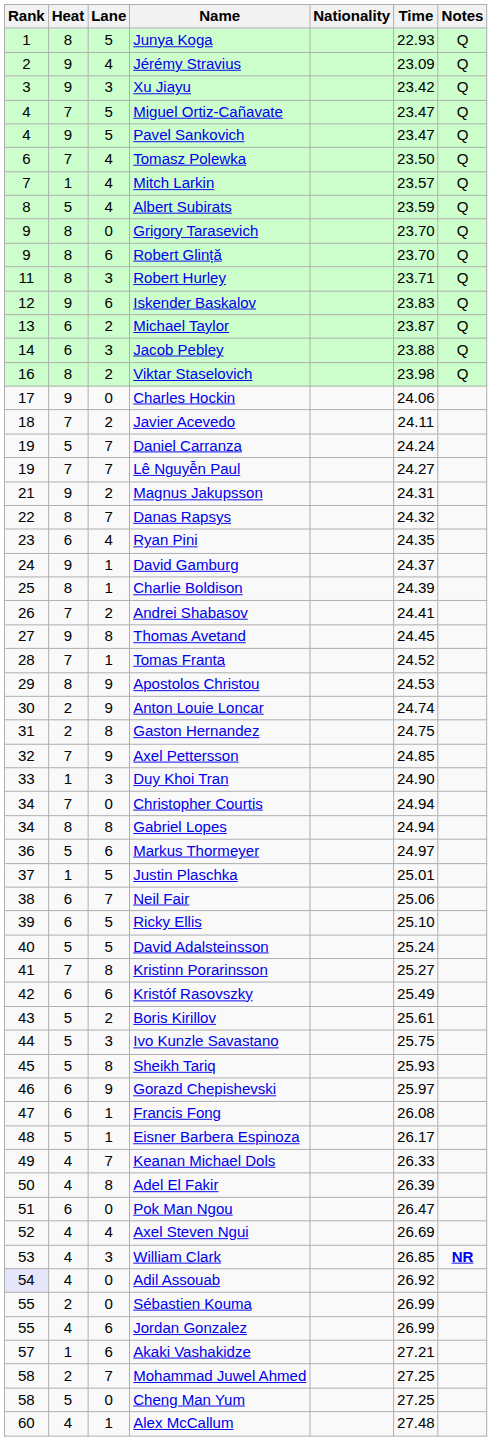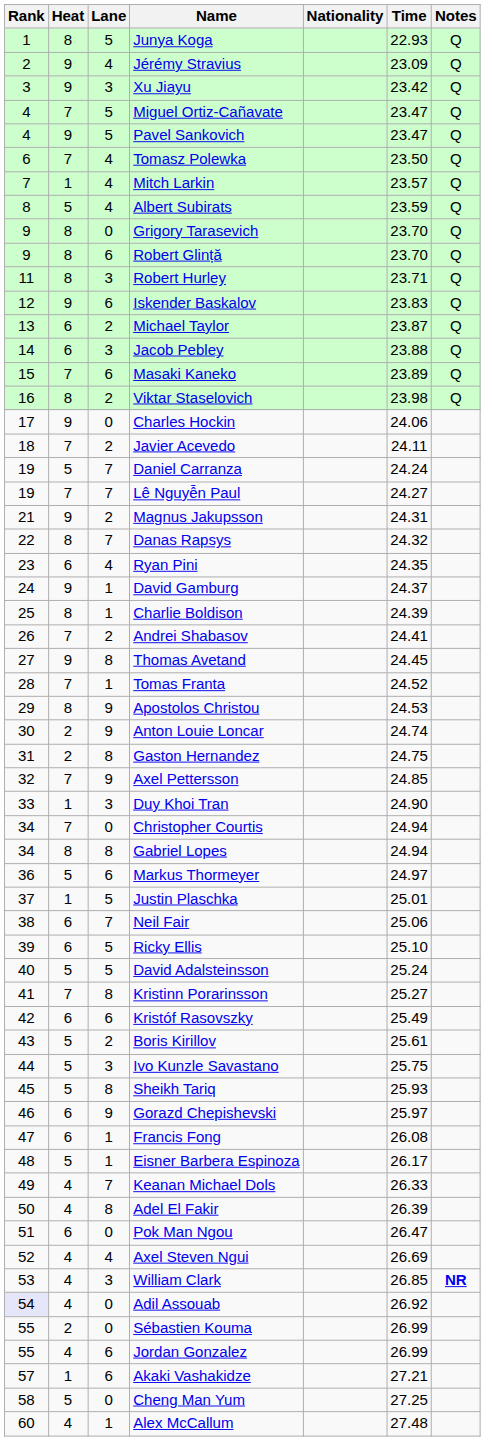 <table class="wikitable sortable" style="text-align:center">
 <tr>
 <th>Rank</th>
 <th>Heat</th>
 <th>Lane</th>
 <th>Name</th>
 <th>Nationality</th>
 <th>Time</th>
 <th>Notes</th>
 </tr>
 <tr bgcolor=ccffcc>
 <td>1</td>
 <td>8</td>
 <td>5</td>
 <td align=left><a href='#'>Junya Koga</a></td>
 <td align=left></td>
 <td>22.93</td>
 <td>Q</td>
 </tr>
 <tr bgcolor=ccffcc>
 <td>2</td>
 <td>9</td>
 <td>4</td>
 <td align=left><a href='#'>Jérémy Stravius</a></td>
 <td align=left></td>
 <td>23.09</td>
 <td>Q</td>
 </tr>
 <tr bgcolor=ccffcc>
 <td>3</td>
 <td>9</td>
 <td>3</td>
 <td align=left><a href='#'>Xu Jiayu</a></td>
 <td align=left></td>
 <td>23.42</td>
 <td>Q</td>
 </tr>
 <tr bgcolor=ccffcc>
 <td>4</td>
 <td>7</td>
 <td>5</td>
 <td align=left><a href='#'>Miguel Ortiz-Cañavate</a></td>
 <td align=left></td>
 <td>23.47</td>
 <td>Q</td>
 </tr>
 <tr bgcolor=ccffcc>
 <td>4</td>
 <td>9</td>
 <td>5</td>
 <td align=left><a href='#'>Pavel Sankovich</a></td>
 <td align=left></td>
 <td>23.47</td>
 <td>Q</td>
 </tr>
 <tr bgcolor=ccffcc>
 <td>6</td>
 <td>7</td>
 <td>4</td>
 <td align=left><a href='#'>Tomasz Polewka</a></td>
 <td align=left></td>
 <td>23.50</td>
 <td>Q</td>
 </tr>
 <tr bgcolor=ccffcc>
 <td>7</td>
 <td>1</td>
 <td>4</td>
 <td align=left><a href='#'>Mitch Larkin</a></td>
 <td align=left></td>
 <td>23.57</td>
 <td>Q</td>
 </tr>
 <tr bgcolor=ccffcc>
 <td>8</td>
 <td>5</td>
 <td>4</td>
 <td align=left><a href='#'>Albert Subirats</a></td>
 <td align=left></td>
 <td>23.59</td>
 <td>Q</td>
 </tr>
 <tr bgcolor=ccffcc>
 <td>9</td>
 <td>8</td>
 <td>0</td>
 <td align=left><a href='#'>Grigory Tarasevich</a></td>
 <td align=left></td>
 <td>23.70</td>
 <td>Q</td>
 </tr>
 <tr bgcolor=ccffcc>
 <td>9</td>
 <td>8</td>
 <td>6</td>
 <td align=left><a href='#'>Robert Glință</a></td>
 <td align=left></td>
 <td>23.70</td>
 <td>Q</td>
 </tr>
 <tr bgcolor=ccffcc>
 <td>11</td>
 <td>8</td>
 <td>3</td>
 <td align=left><a href='#'>Robert Hurley</a></td>
 <td align=left></td>
 <td>23.71</td>
 <td>Q</td>
 </tr>
 <tr bgcolor=ccffcc>
 <td>12</td>
 <td>9</td>
 <td>6</td>
 <td align=left><a href='#'>Iskender Baskalov</a></td>
 <td align=left></td>
 <td>23.83</td>
 <td>Q</td>
 </tr>
 <tr bgcolor=ccffcc>
 <td>13</td>
 <td>6</td>
 <td>2</td>
 <td align=left><a href='#'>Michael Taylor</a></td>
 <td align=left></td>
 <td>23.87</td>
 <td>Q</td>
 </tr>
 <tr bgcolor=ccffcc>
 <td>14</td>
 <td>6</td>
 <td>3</td>
 <td align=left><a href='#'>Jacob Pebley</a></td>
 <td align=left></td>
 <td>23.88</td>
+<td>Q</td>
+</tr>
+<tr bgcolor=ccffcc>
+<td>15</td>
+<td>7</td>
+<td>6</td>
+<td align=left><a href='#'>Masaki Kaneko</a></td>
+<td align=left></td>
+<td>23.89</td>
 <td>Q</td>
 </tr>
 <tr bgcolor=ccffcc>
 <td>16</td>
 <td>8</td>
 <td>2</td>
 <td align=left><a href='#'>Viktar Staselovich</a></td>
 <td align=left></td>
 <td>23.98</td>
 <td>Q</td>
 </tr>
 <tr>
 <td>17</td>
 <td>9</td>
 <td>0</td>
 <td align=left><a href='#'>Charles Hockin</a></td>
 <td align=left></td>
 <td>24.06</td>
 <td></td>
 </tr>
 <tr>
 <td>18</td>
 <td>7</td>
 <td>2</td>
 <td align=left><a href='#'>Javier Acevedo</a></td>
 <td align=left></td>
 <td>24.11</td>
 <td></td>
 </tr>
 <tr>
 <td>19</td>
 <td>5</td>
 <td>7</td>
 <td align=left><a href='#'>Daniel Carranza</a></td>
 <td align=left></td>
 <td>24.24</td>
 <td></td>
 </tr>
 <tr>
 <td>19</td>
 <td>7</td>
 <td>7</td>
 <td align=left><a href='#'>Lê Nguyễn Paul</a></td>
 <td align=left></td>
 <td>24.27</td>
 <td></td>
 </tr>
 <tr>
 <td>21</td>
 <td>9</td>
 <td>2</td>
 <td align=left><a href='#'>Magnus Jakupsson</a></td>
 <td align=left></td>
 <td>24.31</td>
 <td></td>
 </tr>
 <tr>
 <td>22</td>
 <td>8</td>
 <td>7</td>
 <td align=left><a href='#'>Danas Rapsys</a></td>
 <td align=left></td>
 <td>24.32</td>
 <td></td>
 </tr>
 <tr>
 <td>23</td>
 <td>6</td>
 <td>4</td>
 <td align=left><a href='#'>Ryan Pini</a></td>
 <td align=left></td>
 <td>24.35</td>
 <td></td>
 </tr>
 <tr>
 <td>24</td>
 <td>9</td>
 <td>1</td>
 <td align=left><a href='#'>David Gamburg</a></td>
 <td align=left></td>
 <td>24.37</td>
 <td></td>
 </tr>
 <tr>
 <td>25</td>
 <td>8</td>
 <td>1</td>
 <td align=left><a href='#'>Charlie Boldison</a></td>
 <td align=left></td>
 <td>24.39</td>
 <td></td>
 </tr>
 <tr>
 <td>26</td>
 <td>7</td>
 <td>2</td>
 <td align=left><a href='#'>Andrei Shabasov</a></td>
 <td align=left></td>
 <td>24.41</td>
 <td></td>
 </tr>
 <tr>
 <td>27</td>
 <td>9</td>
 <td>8</td>
 <td align=left><a href='#'>Thomas Avetand</a></td>
 <td align=left></td>
 <td>24.45</td>
 <td></td>
 </tr>
 <tr>
 <td>28</td>
 <td>7</td>
 <td>1</td>
 <td align=left><a href='#'>Tomas Franta</a></td>
 <td align=left></td>
 <td>24.52</td>
 <td></td>
 </tr>
 <tr>
 <td>29</td>
 <td>8</td>
 <td>9</td>
 <td align=left><a href='#'>Apostolos Christou</a></td>
 <td align=left></td>
 <td>24.53</td>
 <td></td>
 </tr>
 <tr>
 <td>30</td>
 <td>2</td>
 <td>9</td>
 <td align=left><a href='#'>Anton Louie Loncar</a></td>
 <td align=left></td>
 <td>24.74</td>
 <td></td>
 </tr>
 <tr>
 <td>31</td>
 <td>2</td>
 <td>8</td>
 <td align=left><a href='#'>Gaston Hernandez</a></td>
 <td align=left></td>
 <td>24.75</td>
 <td></td>
 </tr>
 <tr>
 <td>32</td>
 <td>7</td>
 <td>9</td>
 <td align=left><a href='#'>Axel Pettersson</a></td>
 <td align=left></td>
 <td>24.85</td>
 <td></td>
 </tr>
 <tr>
 <td>33</td>
 <td>1</td>
 <td>3</td>
 <td align=left><a href='#'>Duy Khoi Tran</a></td>
 <td align=left></td>
 <td>24.90</td>
 <td></td>
 </tr>
 <tr>
 <td>34</td>
 <td>7</td>
 <td>0</td>
 <td align=left><a href='#'>Christopher Courtis</a></td>
 <td align=left></td>
 <td>24.94</td>
 <td></td>
 </tr>
 <tr>
 <td>34</td>
 <td>8</td>
 <td>8</td>
 <td align=left><a href='#'>Gabriel Lopes</a></td>
 <td align=left></td>
 <td>24.94</td>
 <td></td>
 </tr>
 <tr>
 <td>36</td>
 <td>5</td>
 <td>6</td>
 <td align=left><a href='#'>Markus Thormeyer</a></td>
 <td align=left></td>
 <td>24.97</td>
 <td></td>
 </tr>
 <tr>
 <td>37</td>
 <td>1</td>
 <td>5</td>
 <td align=left><a href='#'>Justin Plaschka</a></td>
 <td align=left></td>
 <td>25.01</td>
 <td></td>
 </tr>
 <tr>
 <td>38</td>
 <td>6</td>
 <td>7</td>
 <td align=left><a href='#'>Neil Fair</a></td>
 <td align=left></td>
 <td>25.06</td>
 <td></td>
 </tr>
 <tr>
 <td>39</td>
 <td>6</td>
 <td>5</td>
 <td align=left><a href='#'>Ricky Ellis</a></td>
 <td align=left></td>
 <td>25.10</td>
 <td></td>
 </tr>
 <tr>
 <td>40</td>
 <td>5</td>
 <td>5</td>
 <td align=left><a href='#'>David Adalsteinsson</a></td>
 <td align=left></td>
 <td>25.24</td>
 <td></td>
 </tr>
 <tr>
 <td>41</td>
 <td>7</td>
 <td>8</td>
 <td align=left><a href='#'>Kristinn Porarinsson</a></td>
 <td align=left></td>
 <td>25.27</td>
 <td></td>
 </tr>
 <tr>
 <td>42</td>
 <td>6</td>
 <td>6</td>
 <td align=left><a href='#'>Kristóf Rasovszky</a></td>
 <td align=left></td>
 <td>25.49</td>
 <td></td>
 </tr>
 <tr>
 <td>43</td>
 <td>5</td>
 <td>2</td>
 <td align=left><a href='#'>Boris Kirillov</a></td>
 <td align=left></td>
 <td>25.61</td>
 <td></td>
 </tr>
 <tr>
 <td>44</td>
 <td>5</td>
 <td>3</td>
 <td align=left><a href='#'>Ivo Kunzle Savastano</a></td>
 <td align=left></td>
 <td>25.75</td>
 <td></td>
 </tr>
 <tr>
 <td>45</td>
 <td>5</td>
 <td>8</td>
 <td align=left><a href='#'>Sheikh Tariq</a></td>
 <td align=left></td>
 <td>25.93</td>
 <td></td>
 </tr>
 <tr>
 <td>46</td>
 <td>6</td>
 <td>9</td>
 <td align=left><a href='#'>Gorazd Chepishevski</a></td>
 <td align=left></td>
 <td>25.97</td>
 <td></td>
 </tr>
 <tr>
 <td>47</td>
 <td>6</td>
 <td>1</td>
 <td align=left><a href='#'>Francis Fong</a></td>
 <td align=left></td>
 <td>26.08</td>
 <td></td>
 </tr>
 <tr>
 <td>48</td>
 <td>5</td>
 <td>1</td>
 <td align=left><a href='#'>Eisner Barbera Espinoza</a></td>
 <td align=left></td>
 <td>26.17</td>
 <td></td>
 </tr>
 <tr>
 <td>49</td>
 <td>4</td>
 <td>7</td>
 <td align=left><a href='#'>Keanan Michael Dols</a></td>
 <td align=left></td>
 <td>26.33</td>
 <td></td>
 </tr>
 <tr>
 <td>50</td>
 <td>4</td>
 <td>8</td>
 <td align=left><a href='#'>Adel El Fakir</a></td>
 <td align=left></td>
 <td>26.39</td>
 <td></td>
 </tr>
 <tr>
 <td>51</td>
 <td>6</td>
 <td>0</td>
 <td align=left><a href='#'>Pok Man Ngou</a></td>
 <td align=left></td>
 <td>26.47</td>
 <td></td>
 </tr>
 <tr>
 <td>52</td>
 <td>4</td>
 <td>4</td>
 <td align=left><a href='#'>Axel Steven Ngui</a></td>
 <td align=left></td>
 <td>26.69</td>
 <td></td>
 </tr>
 <tr>
 <td>53</td>
 <td>4</td>
 <td>3</td>
 <td align=left><a href='#'>William Clark</a></td>
 <td align=left></td>
 <td>26.85</td>
 <td><strong><a href='#'>NR</a></strong></td>
 </tr>
 <tr>
 <td style="background: lavender;">54</td>
 <td>4</td>
 <td>0</td>
 <td align=left><a href='#'>Adil Assouab</a></td>
 <td align=left></td>
 <td>26.92</td>
 <td></td>
 </tr>
 <tr>
 <td>55</td>
 <td>2</td>
 <td>0</td>
 <td align=left><a href='#'>Sébastien Kouma</a></td>
 <td align=left></td>
 <td>26.99</td>
 <td></td>
 </tr>
 <tr>
 <td>55</td>
 <td>4</td>
 <td>6</td>
 <td align=left><a href='#'>Jordan Gonzalez</a></td>
 <td align=left></td>
 <td>26.99</td>
 <td></td>
 </tr>
 <tr>
 <td>57</td>
 <td>1</td>
 <td>6</td>
 <td align=left><a href='#'>Akaki Vashakidze</a></td>
 <td align=left></td>
 <td>27.21</td>
 <td></td>
 </tr>
 <tr>
 <td>58</td>
-<td>2</td>
-<td>7</td>
-<td align=left><a href='#'>Mohammad Juwel Ahmed</a></td>
-<td align=left></td>
-<td>27.25</td>
-<td></td>
-</tr>
-<tr>
-<td>58</td>
 <td>5</td>
 <td>0</td>
 <td align=left><a href='#'>Cheng Man Yum</a></td>
 <td align=left></td>
 <td>27.25</td>
 <td></td>
 </tr>
 <tr>
 <td>60</td>
 <td>4</td>
 <td>1</td>
 <td align=left><a href='#'>Alex McCallum</a></td>
 <td align=left></td>
 <td>27.48</td>
 <td></td>
 </tr>
 </table>
